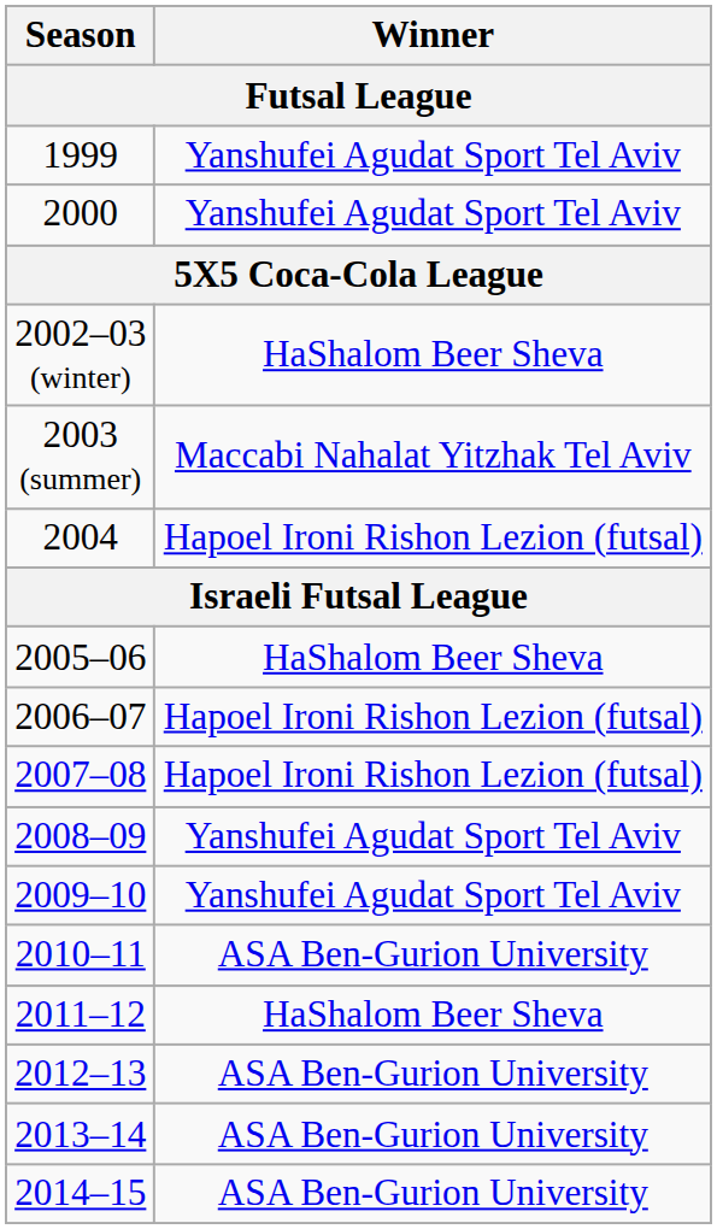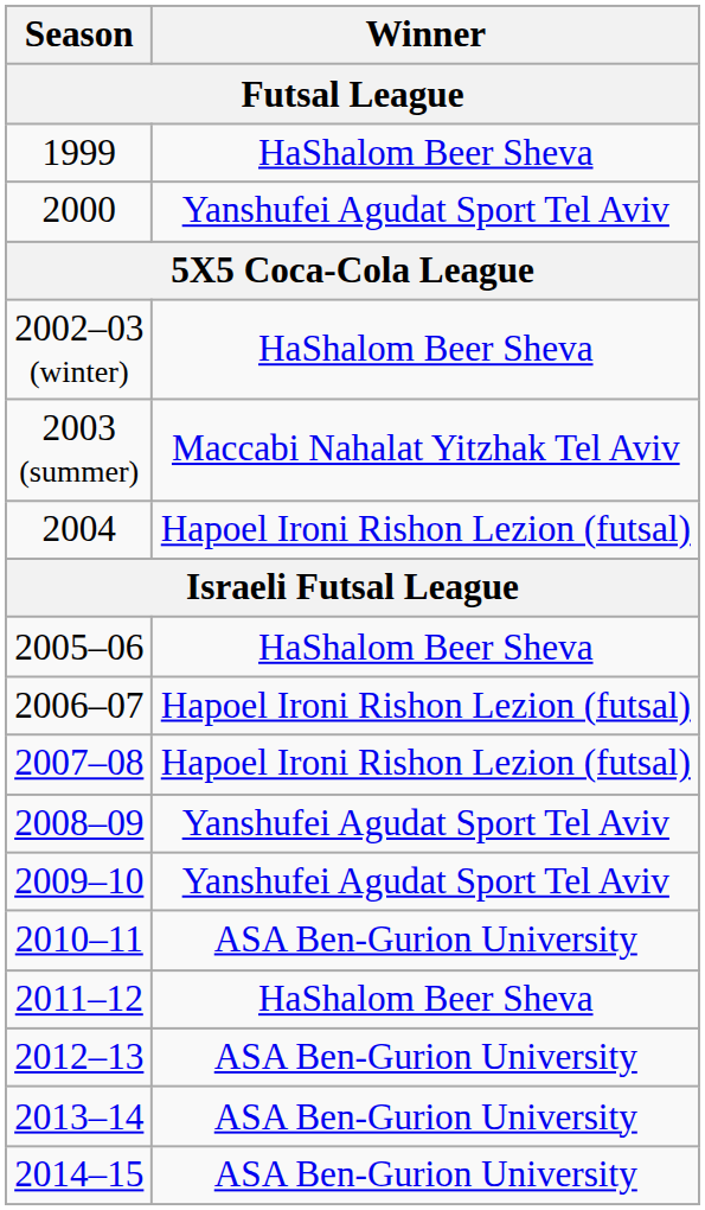 <table class="wikitable" style="text-align: center">
 <tr>
 <th>Season</th>
 <th>Winner</th>
 </tr>
 <tr>
 <th colspan="2">Futsal League</th>
 </tr>
 <tr>
 <td>1999</td>
-<td><a href='#'>Yanshufei Agudat Sport Tel Aviv</a></td>
+<td><a href='#'>HaShalom Beer Sheva</a></td>
 </tr>
 <tr>
 <td>2000</td>
 <td><a href='#'>Yanshufei Agudat Sport Tel Aviv</a></td>
 </tr>
 <tr>
 <th colspan="2">5X5 Coca-Cola League</th>
 </tr>
 <tr>
 <td>2002–03<br><small>(winter)</small></td>
 <td><a href='#'>HaShalom Beer Sheva</a></td>
 </tr>
 <tr>
 <td>2003<br><small>(summer)</small></td>
 <td><a href='#'>Maccabi Nahalat Yitzhak Tel Aviv</a></td>
 </tr>
 <tr>
 <td>2004</td>
 <td><a href='#'>Hapoel Ironi Rishon Lezion (futsal)</a></td>
 </tr>
 <tr>
 <th colspan="2">Israeli Futsal League</th>
 </tr>
 <tr>
 <td>2005–06</td>
 <td><a href='#'>HaShalom Beer Sheva</a></td>
 </tr>
 <tr>
 <td>2006–07</td>
 <td><a href='#'>Hapoel Ironi Rishon Lezion (futsal)</a></td>
 </tr>
 <tr>
 <td><a href='#'>2007–08</a></td>
 <td><a href='#'>Hapoel Ironi Rishon Lezion (futsal)</a></td>
 </tr>
 <tr>
 <td><a href='#'>2008–09</a></td>
 <td><a href='#'>Yanshufei Agudat Sport Tel Aviv</a></td>
 </tr>
 <tr>
 <td><a href='#'>2009–10</a></td>
 <td><a href='#'>Yanshufei Agudat Sport Tel Aviv</a></td>
 </tr>
 <tr>
 <td><a href='#'>2010–11</a></td>
 <td><a href='#'>ASA Ben-Gurion University</a></td>
 </tr>
 <tr>
 <td><a href='#'>2011–12</a></td>
 <td><a href='#'>HaShalom Beer Sheva</a></td>
 </tr>
 <tr>
 <td><a href='#'>2012–13</a></td>
 <td><a href='#'>ASA Ben-Gurion University</a></td>
 </tr>
 <tr>
 <td><a href='#'>2013–14</a></td>
 <td><a href='#'>ASA Ben-Gurion University</a></td>
 </tr>
 <tr>
 <td><a href='#'>2014–15</a></td>
 <td><a href='#'>ASA Ben-Gurion University</a></td>
 </tr>
 </table>
